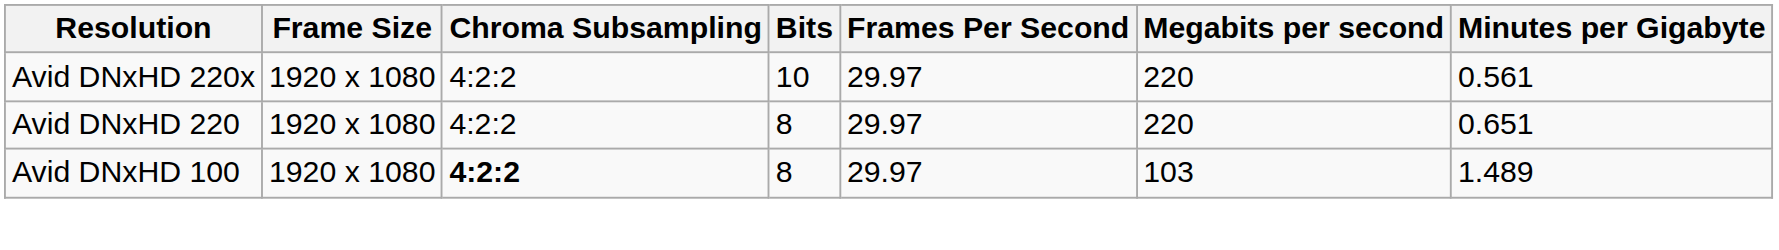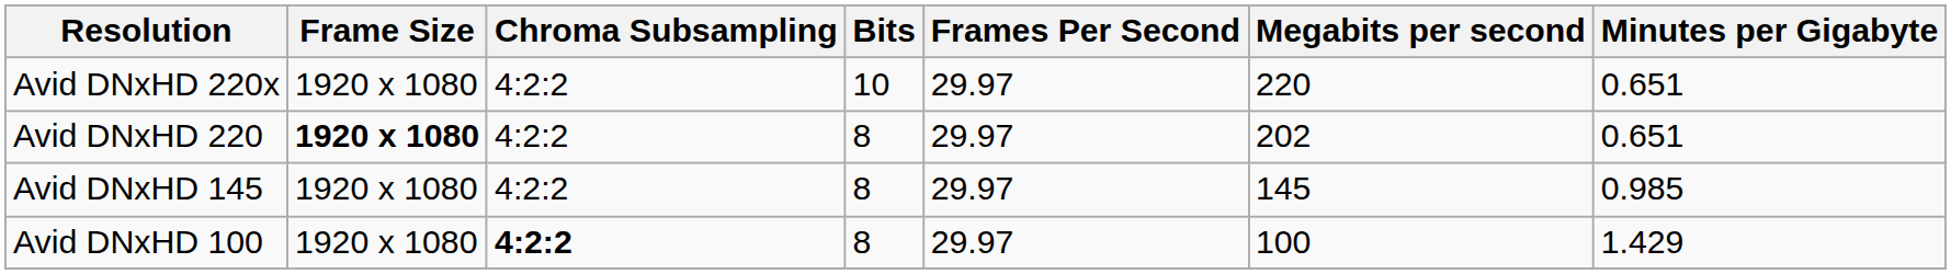 <table class="wikitable">
 <tr>
 <th>Resolution</th>
 <th>Frame Size</th>
 <th>Chroma Subsampling</th>
 <th>Bits</th>
 <th>Frames Per Second</th>
 <th>Megabits per second</th>
 <th>Minutes per Gigabyte</th>
 </tr>
 <tr>
 <td>Avid DNxHD 220x</td>
 <td>1920 x 1080</td>
 <td>4:2:2</td>
 <td>10</td>
 <td>29.97</td>
 <td>220</td>
-<td>0.561</td>
+<td>0.651</td>
 </tr>
 <tr>
 <td>Avid DNxHD 220</td>
+<td><strong>1920 x 1080</strong></td>
+<td>4:2:2</td>
+<td>8</td>
+<td>29.97</td>
+<td>202</td>
+<td>0.651</td>
+</tr>
+<tr>
+<td>Avid DNxHD 145</td>
 <td>1920 x 1080</td>
 <td>4:2:2</td>
 <td>8</td>
 <td>29.97</td>
-<td>220</td>
-<td>0.651</td>
+<td>145</td>
+<td>0.985</td>
 </tr>
 <tr>
 <td>Avid DNxHD 100</td>
 <td>1920 x 1080</td>
 <td><strong>4:2:2</strong></td>
 <td>8</td>
 <td>29.97</td>
-<td>103</td>
-<td>1.489</td>
+<td>100</td>
+<td>1.429</td>
 </tr>
 </table>
